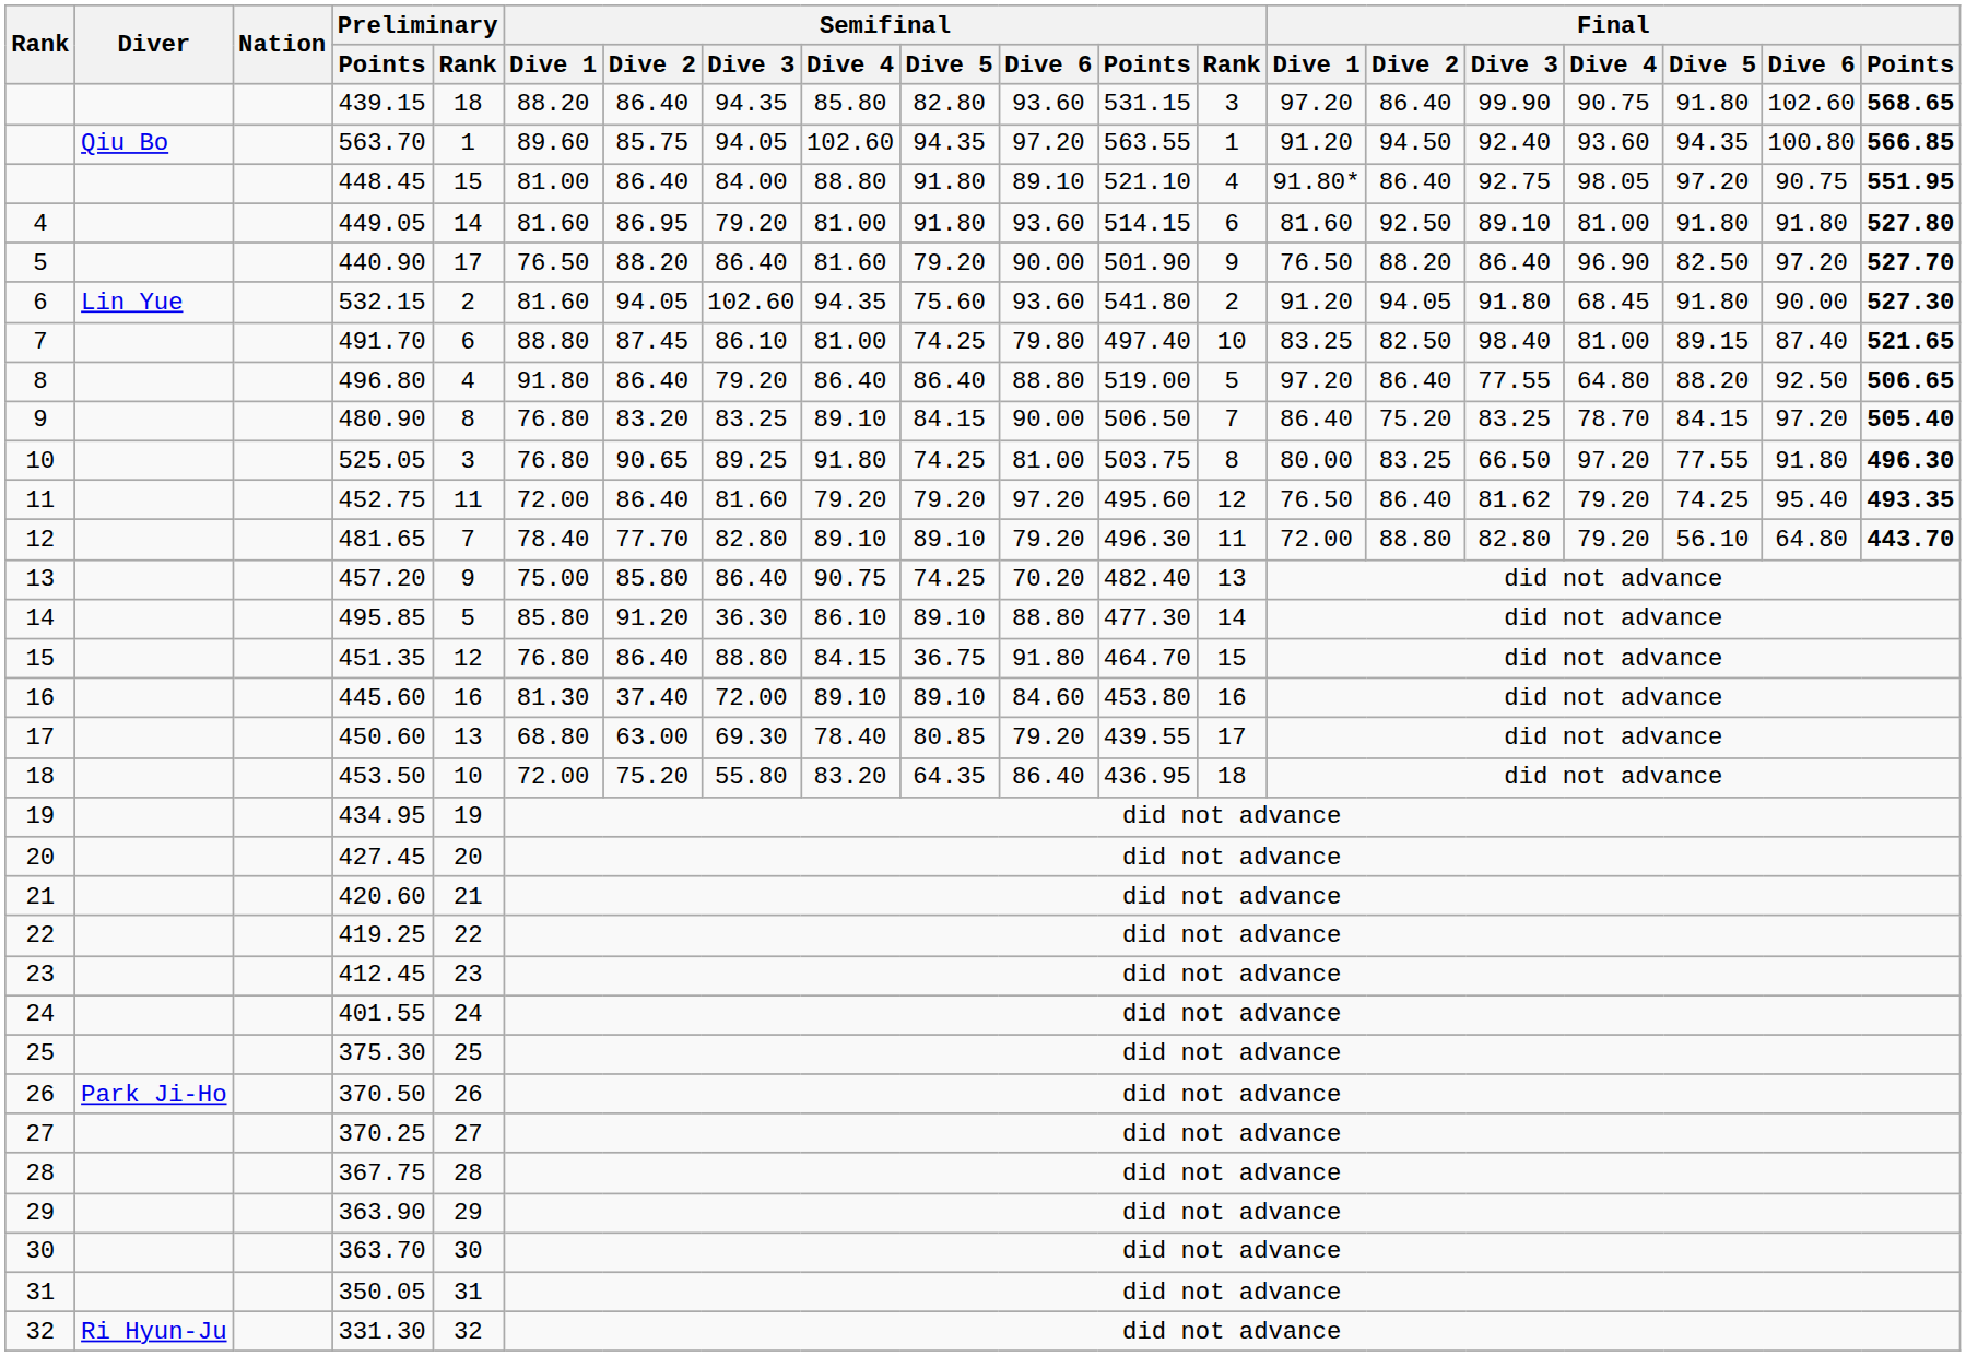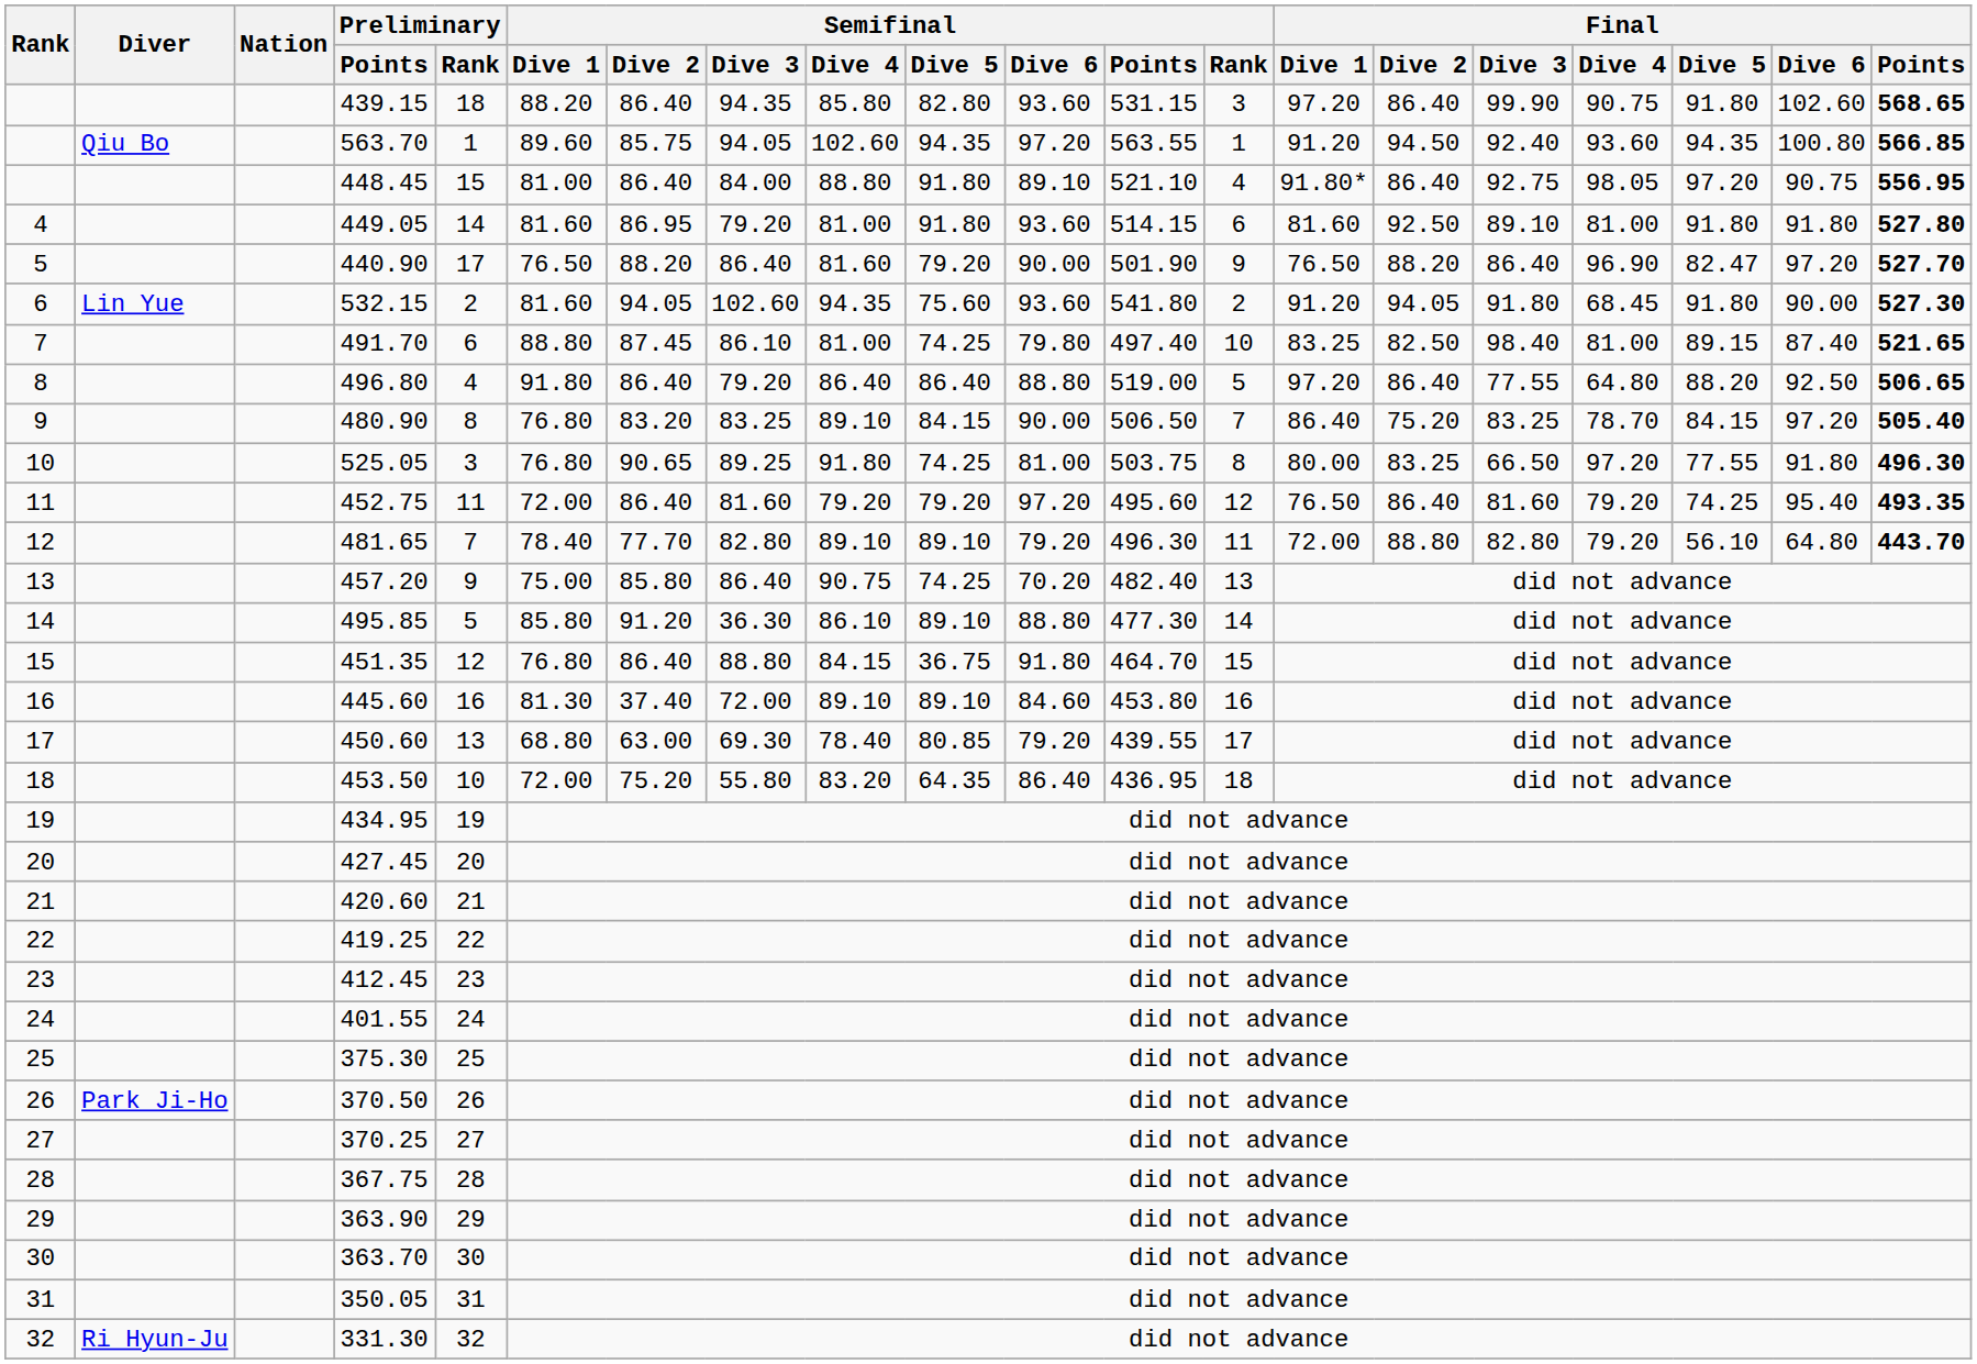 <table class="wikitable sortable" style="text-align:center">
 <tr>
 <th rowspan="2">Rank</th>
 <th rowspan="2">Diver</th>
 <th rowspan="2">Nation</th>
 <th colspan="2">Preliminary</th>
 <th colspan="8">Semifinal</th>
 <th colspan="7">Final</th>
 </tr>
 <tr>
 <th>Points</th>
 <th>Rank</th>
 <th>Dive 1</th>
 <th>Dive 2</th>
 <th>Dive 3</th>
 <th>Dive 4</th>
 <th>Dive 5</th>
 <th>Dive 6</th>
 <th>Points</th>
 <th>Rank</th>
 <th>Dive 1</th>
 <th>Dive 2</th>
 <th>Dive 3</th>
 <th>Dive 4</th>
 <th>Dive 5</th>
 <th>Dive 6</th>
 <th>Points</th>
 </tr>
 <tr>
 <td></td>
 <td align=left></td>
 <td align=left></td>
 <td>439.15</td>
 <td>18</td>
 <td>88.20</td>
 <td>86.40</td>
 <td>94.35</td>
 <td>85.80</td>
 <td>82.80</td>
 <td>93.60</td>
 <td>531.15</td>
 <td>3</td>
 <td>97.20</td>
 <td>86.40</td>
 <td>99.90</td>
 <td>90.75</td>
 <td>91.80</td>
 <td>102.60</td>
 <td><strong>568.65</strong></td>
 </tr>
 <tr>
 <td></td>
 <td align=left><a href='#'>Qiu Bo</a></td>
 <td align=left></td>
 <td>563.70</td>
 <td>1</td>
 <td>89.60</td>
 <td>85.75</td>
 <td>94.05</td>
 <td>102.60</td>
 <td>94.35</td>
 <td>97.20</td>
 <td>563.55</td>
 <td>1</td>
 <td>91.20</td>
 <td>94.50</td>
 <td>92.40</td>
 <td>93.60</td>
 <td>94.35</td>
 <td>100.80</td>
 <td><strong>566.85</strong></td>
 </tr>
 <tr>
 <td></td>
 <td align=left></td>
 <td align=left></td>
 <td>448.45</td>
 <td>15</td>
 <td>81.00</td>
 <td>86.40</td>
 <td>84.00</td>
 <td>88.80</td>
 <td>91.80</td>
 <td>89.10</td>
 <td>521.10</td>
 <td>4</td>
 <td>91.80*</td>
 <td>86.40</td>
 <td>92.75</td>
 <td>98.05</td>
 <td>97.20</td>
 <td>90.75</td>
-<td><strong>551.95</strong></td>
+<td><strong>556.95</strong></td>
 </tr>
 <tr>
 <td>4</td>
 <td align=left></td>
 <td align=left></td>
 <td>449.05</td>
 <td>14</td>
 <td>81.60</td>
 <td>86.95</td>
 <td>79.20</td>
 <td>81.00</td>
 <td>91.80</td>
 <td>93.60</td>
 <td>514.15</td>
 <td>6</td>
 <td>81.60</td>
 <td>92.50</td>
 <td>89.10</td>
 <td>81.00</td>
 <td>91.80</td>
 <td>91.80</td>
 <td><strong>527.80</strong></td>
 </tr>
 <tr>
 <td>5</td>
 <td align=left></td>
 <td align=left></td>
 <td>440.90</td>
 <td>17</td>
 <td>76.50</td>
 <td>88.20</td>
 <td>86.40</td>
 <td>81.60</td>
 <td>79.20</td>
 <td>90.00</td>
 <td>501.90</td>
 <td>9</td>
 <td>76.50</td>
 <td>88.20</td>
 <td>86.40</td>
 <td>96.90</td>
-<td>82.50</td>
+<td>82.47</td>
 <td>97.20</td>
 <td><strong>527.70</strong></td>
 </tr>
 <tr>
 <td>6</td>
 <td align=left><a href='#'>Lin Yue</a></td>
 <td align=left></td>
 <td>532.15</td>
 <td>2</td>
 <td>81.60</td>
 <td>94.05</td>
 <td>102.60</td>
 <td>94.35</td>
 <td>75.60</td>
 <td>93.60</td>
 <td>541.80</td>
 <td>2</td>
 <td>91.20</td>
 <td>94.05</td>
 <td>91.80</td>
 <td>68.45</td>
 <td>91.80</td>
 <td>90.00</td>
 <td><strong>527.30</strong></td>
 </tr>
 <tr>
 <td>7</td>
 <td align=left></td>
 <td align=left></td>
 <td>491.70</td>
 <td>6</td>
 <td>88.80</td>
 <td>87.45</td>
 <td>86.10</td>
 <td>81.00</td>
 <td>74.25</td>
 <td>79.80</td>
 <td>497.40</td>
 <td>10</td>
 <td>83.25</td>
 <td>82.50</td>
 <td>98.40</td>
 <td>81.00</td>
 <td>89.15</td>
 <td>87.40</td>
 <td><strong>521.65</strong></td>
 </tr>
 <tr>
 <td>8</td>
 <td align=left></td>
 <td align=left></td>
 <td>496.80</td>
 <td>4</td>
 <td>91.80</td>
 <td>86.40</td>
 <td>79.20</td>
 <td>86.40</td>
 <td>86.40</td>
 <td>88.80</td>
 <td>519.00</td>
 <td>5</td>
 <td>97.20</td>
 <td>86.40</td>
 <td>77.55</td>
 <td>64.80</td>
 <td>88.20</td>
 <td>92.50</td>
 <td><strong>506.65</strong></td>
 </tr>
 <tr>
 <td>9</td>
 <td align=left></td>
 <td align=left></td>
 <td>480.90</td>
 <td>8</td>
 <td>76.80</td>
 <td>83.20</td>
 <td>83.25</td>
 <td>89.10</td>
 <td>84.15</td>
 <td>90.00</td>
 <td>506.50</td>
 <td>7</td>
 <td>86.40</td>
 <td>75.20</td>
 <td>83.25</td>
 <td>78.70</td>
 <td>84.15</td>
 <td>97.20</td>
 <td><strong>505.40</strong></td>
 </tr>
 <tr>
 <td>10</td>
 <td align=left></td>
 <td align=left></td>
 <td>525.05</td>
 <td>3</td>
 <td>76.80</td>
 <td>90.65</td>
 <td>89.25</td>
 <td>91.80</td>
 <td>74.25</td>
 <td>81.00</td>
 <td>503.75</td>
 <td>8</td>
 <td>80.00</td>
 <td>83.25</td>
 <td>66.50</td>
 <td>97.20</td>
 <td>77.55</td>
 <td>91.80</td>
 <td><strong>496.30</strong></td>
 </tr>
 <tr>
 <td>11</td>
 <td align=left></td>
 <td align=left></td>
 <td>452.75</td>
 <td>11</td>
 <td>72.00</td>
 <td>86.40</td>
 <td>81.60</td>
 <td>79.20</td>
 <td>79.20</td>
 <td>97.20</td>
 <td>495.60</td>
 <td>12</td>
 <td>76.50</td>
 <td>86.40</td>
-<td>81.62</td>
+<td>81.60</td>
 <td>79.20</td>
 <td>74.25</td>
 <td>95.40</td>
 <td><strong>493.35</strong></td>
 </tr>
 <tr>
 <td>12</td>
 <td align=left></td>
 <td align=left></td>
 <td>481.65</td>
 <td>7</td>
 <td>78.40</td>
 <td>77.70</td>
 <td>82.80</td>
 <td>89.10</td>
 <td>89.10</td>
 <td>79.20</td>
 <td>496.30</td>
 <td>11</td>
 <td>72.00</td>
 <td>88.80</td>
 <td>82.80</td>
 <td>79.20</td>
 <td>56.10</td>
 <td>64.80</td>
 <td><strong>443.70</strong></td>
 </tr>
 <tr>
 <td>13</td>
 <td align=left></td>
 <td align=left></td>
 <td>457.20</td>
 <td>9</td>
 <td>75.00</td>
 <td>85.80</td>
 <td>86.40</td>
 <td>90.75</td>
 <td>74.25</td>
 <td>70.20</td>
 <td>482.40</td>
 <td>13</td>
 <td colspan=7>did not advance</td>
 </tr>
 <tr>
 <td>14</td>
 <td align=left></td>
 <td align=left></td>
 <td>495.85</td>
 <td>5</td>
 <td>85.80</td>
 <td>91.20</td>
 <td>36.30</td>
 <td>86.10</td>
 <td>89.10</td>
 <td>88.80</td>
 <td>477.30</td>
 <td>14</td>
 <td colspan=7>did not advance</td>
 </tr>
 <tr>
 <td>15</td>
 <td align=left></td>
 <td align=left></td>
 <td>451.35</td>
 <td>12</td>
 <td>76.80</td>
 <td>86.40</td>
 <td>88.80</td>
 <td>84.15</td>
 <td>36.75</td>
 <td>91.80</td>
 <td>464.70</td>
 <td>15</td>
 <td colspan=7>did not advance</td>
 </tr>
 <tr>
 <td>16</td>
 <td align=left></td>
 <td align=left></td>
 <td>445.60</td>
 <td>16</td>
 <td>81.30</td>
 <td>37.40</td>
 <td>72.00</td>
 <td>89.10</td>
 <td>89.10</td>
 <td>84.60</td>
 <td>453.80</td>
 <td>16</td>
 <td colspan=7>did not advance</td>
 </tr>
 <tr>
 <td>17</td>
 <td align=left></td>
 <td align=left></td>
 <td>450.60</td>
 <td>13</td>
 <td>68.80</td>
 <td>63.00</td>
 <td>69.30</td>
 <td>78.40</td>
 <td>80.85</td>
 <td>79.20</td>
 <td>439.55</td>
 <td>17</td>
 <td colspan=7>did not advance</td>
 </tr>
 <tr>
 <td>18</td>
 <td align=left></td>
 <td align=left></td>
 <td>453.50</td>
 <td>10</td>
 <td>72.00</td>
 <td>75.20</td>
 <td>55.80</td>
 <td>83.20</td>
 <td>64.35</td>
 <td>86.40</td>
 <td>436.95</td>
 <td>18</td>
 <td colspan=7>did not advance</td>
 </tr>
 <tr>
 <td>19</td>
 <td align=left></td>
 <td align=left></td>
 <td>434.95</td>
 <td>19</td>
 <td colspan=16>did not advance</td>
 </tr>
 <tr>
 <td>20</td>
 <td align=left></td>
 <td align=left></td>
 <td>427.45</td>
 <td>20</td>
 <td colspan=16>did not advance</td>
 </tr>
 <tr>
 <td>21</td>
 <td align=left></td>
 <td align=left></td>
 <td>420.60</td>
 <td>21</td>
 <td colspan=16>did not advance</td>
 </tr>
 <tr>
 <td>22</td>
 <td align=left></td>
 <td align=left></td>
 <td>419.25</td>
 <td>22</td>
 <td colspan=16>did not advance</td>
 </tr>
 <tr>
 <td>23</td>
 <td align=left></td>
 <td align=left></td>
 <td>412.45</td>
 <td>23</td>
 <td colspan=16>did not advance</td>
 </tr>
 <tr>
 <td>24</td>
 <td align=left></td>
 <td align=left></td>
 <td>401.55</td>
 <td>24</td>
 <td colspan=16>did not advance</td>
 </tr>
 <tr>
 <td>25</td>
 <td align=left></td>
 <td align=left></td>
 <td>375.30</td>
 <td>25</td>
 <td colspan=16>did not advance</td>
 </tr>
 <tr>
 <td>26</td>
 <td align=left><a href='#'>Park Ji-Ho</a></td>
 <td align=left></td>
 <td>370.50</td>
 <td>26</td>
 <td colspan=16>did not advance</td>
 </tr>
 <tr>
 <td>27</td>
 <td align=left></td>
 <td align=left></td>
 <td>370.25</td>
 <td>27</td>
 <td colspan=16>did not advance</td>
 </tr>
 <tr>
 <td>28</td>
 <td align=left></td>
 <td align=left></td>
 <td>367.75</td>
 <td>28</td>
 <td colspan=16>did not advance</td>
 </tr>
 <tr>
 <td>29</td>
 <td align=left></td>
 <td align=left></td>
 <td>363.90</td>
 <td>29</td>
 <td colspan=16>did not advance</td>
 </tr>
 <tr>
 <td>30</td>
 <td align=left></td>
 <td align=left></td>
 <td>363.70</td>
 <td>30</td>
 <td colspan=16>did not advance</td>
 </tr>
 <tr>
 <td>31</td>
 <td align=left></td>
 <td align=left></td>
 <td>350.05</td>
 <td>31</td>
 <td colspan=16>did not advance</td>
 </tr>
 <tr>
 <td>32</td>
 <td align=left><a href='#'>Ri Hyun-Ju</a></td>
 <td align=left></td>
 <td>331.30</td>
 <td>32</td>
 <td colspan=16>did not advance</td>
 </tr>
 </table>
